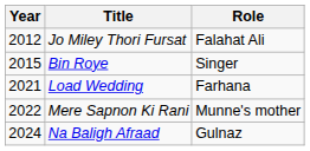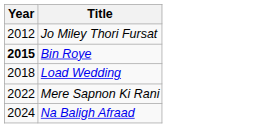 <table class="wikitable sortable plainrowheaders">
 <tr style="text-align:center;">
 <th scope="col">Year</th>
 <th scope="col">Title</th>
-<th scope="col">Role</th>
 </tr>
 <tr>
 <td>2012</td>
 <td><em>Jo Miley Thori Fursat</em></td>
-<td>Falahat Ali</td>
 </tr>
 <tr>
-<td>2015</td>
+<td><strong>2015</strong></td>
 <td><em><a href='#'>Bin Roye</a></em></td>
-<td>Singer</td>
 </tr>
 <tr>
-<td>2021</td>
+<td>2018</td>
 <td><em><a href='#'>Load Wedding</a></em></td>
-<td>Farhana</td>
 </tr>
 <tr>
 <td>2022</td>
 <td><em>Mere Sapnon Ki Rani</em></td>
-<td>Munne's mother</td>
 </tr>
 <tr>
 <td>2024</td>
 <td><em><a href='#'>Na Baligh Afraad</a></em></td>
-<td>Gulnaz</td>
 </tr>
 </table>
